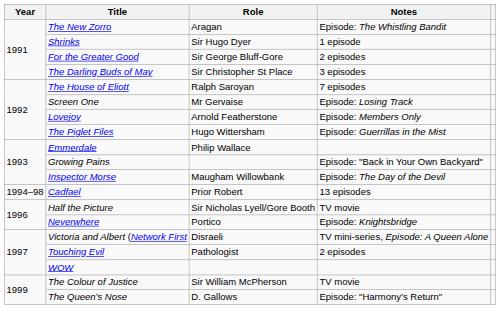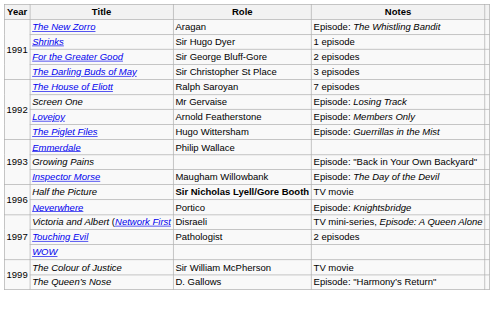 <table class="wikitable" style="font-size: 90%;">
 <tr>
 <th>Year</th>
 <th>Title</th>
 <th>Role</th>
 <th>Notes</th>
 <th></th>
 </tr>
 <tr>
 <td rowspan="4">1991</td>
 <td><em><a href='#'>The New Zorro</a></em></td>
 <td>Aragan</td>
 <td>Episode: <em>The Whistling Bandit</em></td>
 <td></td>
 </tr>
 <tr>
 <td><em><a href='#'>Shrinks</a></em></td>
 <td>Sir Hugo Dyer</td>
 <td>1 episode</td>
 <td></td>
 </tr>
 <tr>
 <td><em><a href='#'>For the Greater Good</a></em></td>
 <td>Sir George Bluff-Gore</td>
 <td>2 episodes</td>
 <td></td>
 </tr>
 <tr>
 <td><em><a href='#'>The Darling Buds of May</a></em></td>
 <td>Sir Christopher St Place</td>
 <td>3 episodes</td>
 <td></td>
 </tr>
 <tr>
 <td rowspan="4">1992</td>
 <td><em><a href='#'>The House of Eliott</a></em></td>
 <td>Ralph Saroyan</td>
 <td>7 episodes</td>
 <td></td>
 </tr>
 <tr>
 <td><em>Screen One</em></td>
 <td>Mr Gervaise</td>
 <td>Episode: <em>Losing Track</em></td>
 <td></td>
 </tr>
 <tr>
 <td><em><a href='#'>Lovejoy</a></em></td>
 <td>Arnold Featherstone</td>
 <td>Episode: <em>Members Only</em></td>
 <td></td>
 </tr>
 <tr>
 <td><em><a href='#'>The Piglet Files</a></em></td>
 <td>Hugo Wittersham</td>
 <td>Episode: <em>Guerrillas in the Mist</em></td>
 <td></td>
 </tr>
 <tr>
 <td rowspan="3">1993</td>
 <td><em><a href='#'>Emmerdale</a></em></td>
 <td>Philip Wallace</td>
 <td></td>
 <td></td>
 </tr>
 <tr>
 <td><em>Growing Pains</em></td>
 <td></td>
 <td>Episode: "Back in Your Own Backyard"</td>
 <td></td>
 </tr>
 <tr>
 <td><em><a href='#'>Inspector Morse</a></em></td>
 <td>Maugham Willowbank</td>
 <td>Episode: <em>The Day of the Devil</em></td>
 <td></td>
 </tr>
 <tr>
-<td>1994–98</td>
-<td><em><a href='#'>Cadfael</a></em></td>
-<td>Prior Robert</td>
-<td>13 episodes</td>
-<td></td>
-</tr>
-<tr>
 <td rowspan="2">1996</td>
 <td><em>Half the Picture</em></td>
-<td>Sir Nicholas Lyell/Gore Booth</td>
+<td><strong>Sir Nicholas Lyell/Gore Booth</strong></td>
 <td>TV movie</td>
 <td></td>
 </tr>
 <tr>
 <td><em><a href='#'>Neverwhere</a></em></td>
 <td>Portico</td>
 <td>Episode: <em>Knightsbridge</em></td>
 <td></td>
 </tr>
 <tr>
 <td rowspan="3">1997</td>
 <td><em>Victoria and Albert</em> (<em><a href='#'>Network First</a></em></td>
 <td>Disraeli</td>
 <td>TV mini-series, <em>Episode: A Queen Alone</em></td>
 <td></td>
 </tr>
 <tr>
 <td><em><a href='#'>Touching Evil</a></em></td>
 <td>Pathologist</td>
 <td>2 episodes</td>
 <td></td>
 </tr>
 <tr>
 <td><em><a href='#'>WOW</a></em></td>
 <td></td>
 <td></td>
 <td></td>
 </tr>
 <tr>
 <td rowspan="2">1999</td>
 <td><em>The Colour of Justice</em></td>
 <td>Sir William McPherson</td>
 <td>TV movie</td>
 <td></td>
 </tr>
 <tr>
 <td><em>The Queen’s Nose</em></td>
 <td>D. Gallows</td>
 <td>Episode: "Harmony’s Return"</td>
 <td></td>
 </tr>
 </table>
